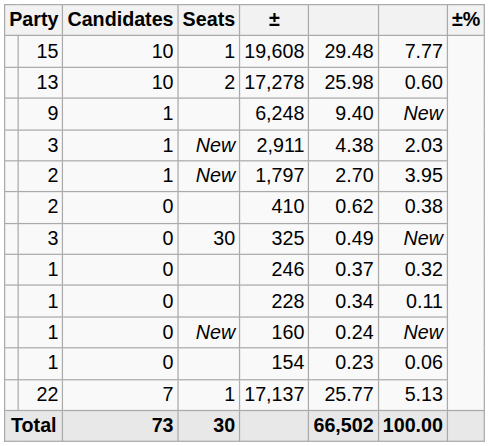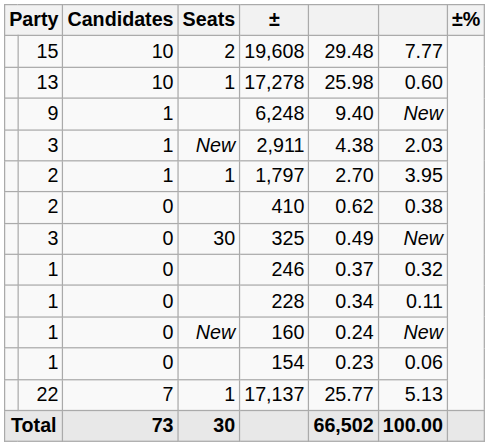 <table class=wikitable>
 <tr>
 <th colspan=2 align=center>Party</th>
 <th>Candidates</th>
 <th>Seats</th>
 <th>±</th>
 <th></th>
 <th></th>
 <th>±%</th>
 </tr>
 <tr>
 <td></td>
 <td align=right>15</td>
 <td align=right>10</td>
-<td align=right>1</td>
+<td align=right>2</td>
 <td align=right>19,608</td>
 <td align=right>29.48</td>
 <td align=right>7.77</td>
 </tr>
 <tr>
 <td></td>
 <td align=right>13</td>
 <td align=right>10</td>
-<td align=right>2</td>
+<td align=right>1</td>
 <td align=right>17,278</td>
 <td align=right>25.98</td>
 <td align=right>0.60</td>
 </tr>
 <tr>
 <td></td>
 <td align=right>9</td>
 <td align=right>1</td>
 <td align=right></td>
 <td align=right>6,248</td>
 <td align=right>9.40</td>
 <td align=right><em>New</em></td>
 </tr>
 <tr>
 <td></td>
 <td align=right>3</td>
 <td align=right>1</td>
 <td align=right><em>New</em></td>
 <td align=right>2,911</td>
 <td align=right>4.38</td>
 <td align=right>2.03</td>
 </tr>
 <tr>
 <td></td>
 <td align=right>2</td>
 <td align=right>1</td>
-<td align=right><em>New</em></td>
+<td align=right>1</td>
 <td align=right>1,797</td>
 <td align=right>2.70</td>
 <td align=right>3.95</td>
 </tr>
 <tr>
 <td></td>
 <td align=right>2</td>
 <td align=right>0</td>
 <td align=right></td>
 <td align=right>410</td>
 <td align=right>0.62</td>
 <td align=right>0.38</td>
 </tr>
 <tr>
 <td></td>
 <td align=right>3</td>
 <td align=right>0</td>
 <td align=right>30</td>
 <td align=right>325</td>
 <td align=right>0.49</td>
 <td align=right><em>New</em></td>
 </tr>
 <tr>
 <td></td>
 <td align=right>1</td>
 <td align=right>0</td>
 <td align=right></td>
 <td align=right>246</td>
 <td align=right>0.37</td>
 <td align=right>0.32</td>
 </tr>
 <tr>
 <td></td>
 <td align=right>1</td>
 <td align=right>0</td>
 <td align=right></td>
 <td align=right>228</td>
 <td align=right>0.34</td>
 <td align=right>0.11</td>
 </tr>
 <tr>
 <td></td>
 <td align=right>1</td>
 <td align=right>0</td>
 <td align=right><em>New</em></td>
 <td align=right>160</td>
 <td align=right>0.24</td>
 <td align=right><em>New</em></td>
 </tr>
 <tr>
 <td></td>
 <td align=right>1</td>
 <td align=right>0</td>
 <td align=right></td>
 <td align=right>154</td>
 <td align=right>0.23</td>
 <td align=right>0.06</td>
 </tr>
 <tr>
 <td></td>
 <td align=right>22</td>
 <td align=right>7</td>
 <td align=right>1</td>
 <td align=right>17,137</td>
 <td align=right>25.77</td>
 <td align=right>5.13</td>
 </tr>
 <tr style="font-weight:bold; background:rgb(232,232,232);">
 <td colspan=2 align=center>Total</td>
 <td align=right>73</td>
 <td align=right>30</td>
 <td align=center></td>
 <td align=right>66,502</td>
 <td align=center>100.00</td>
 <td align=center></td>
 </tr>
 </table>
